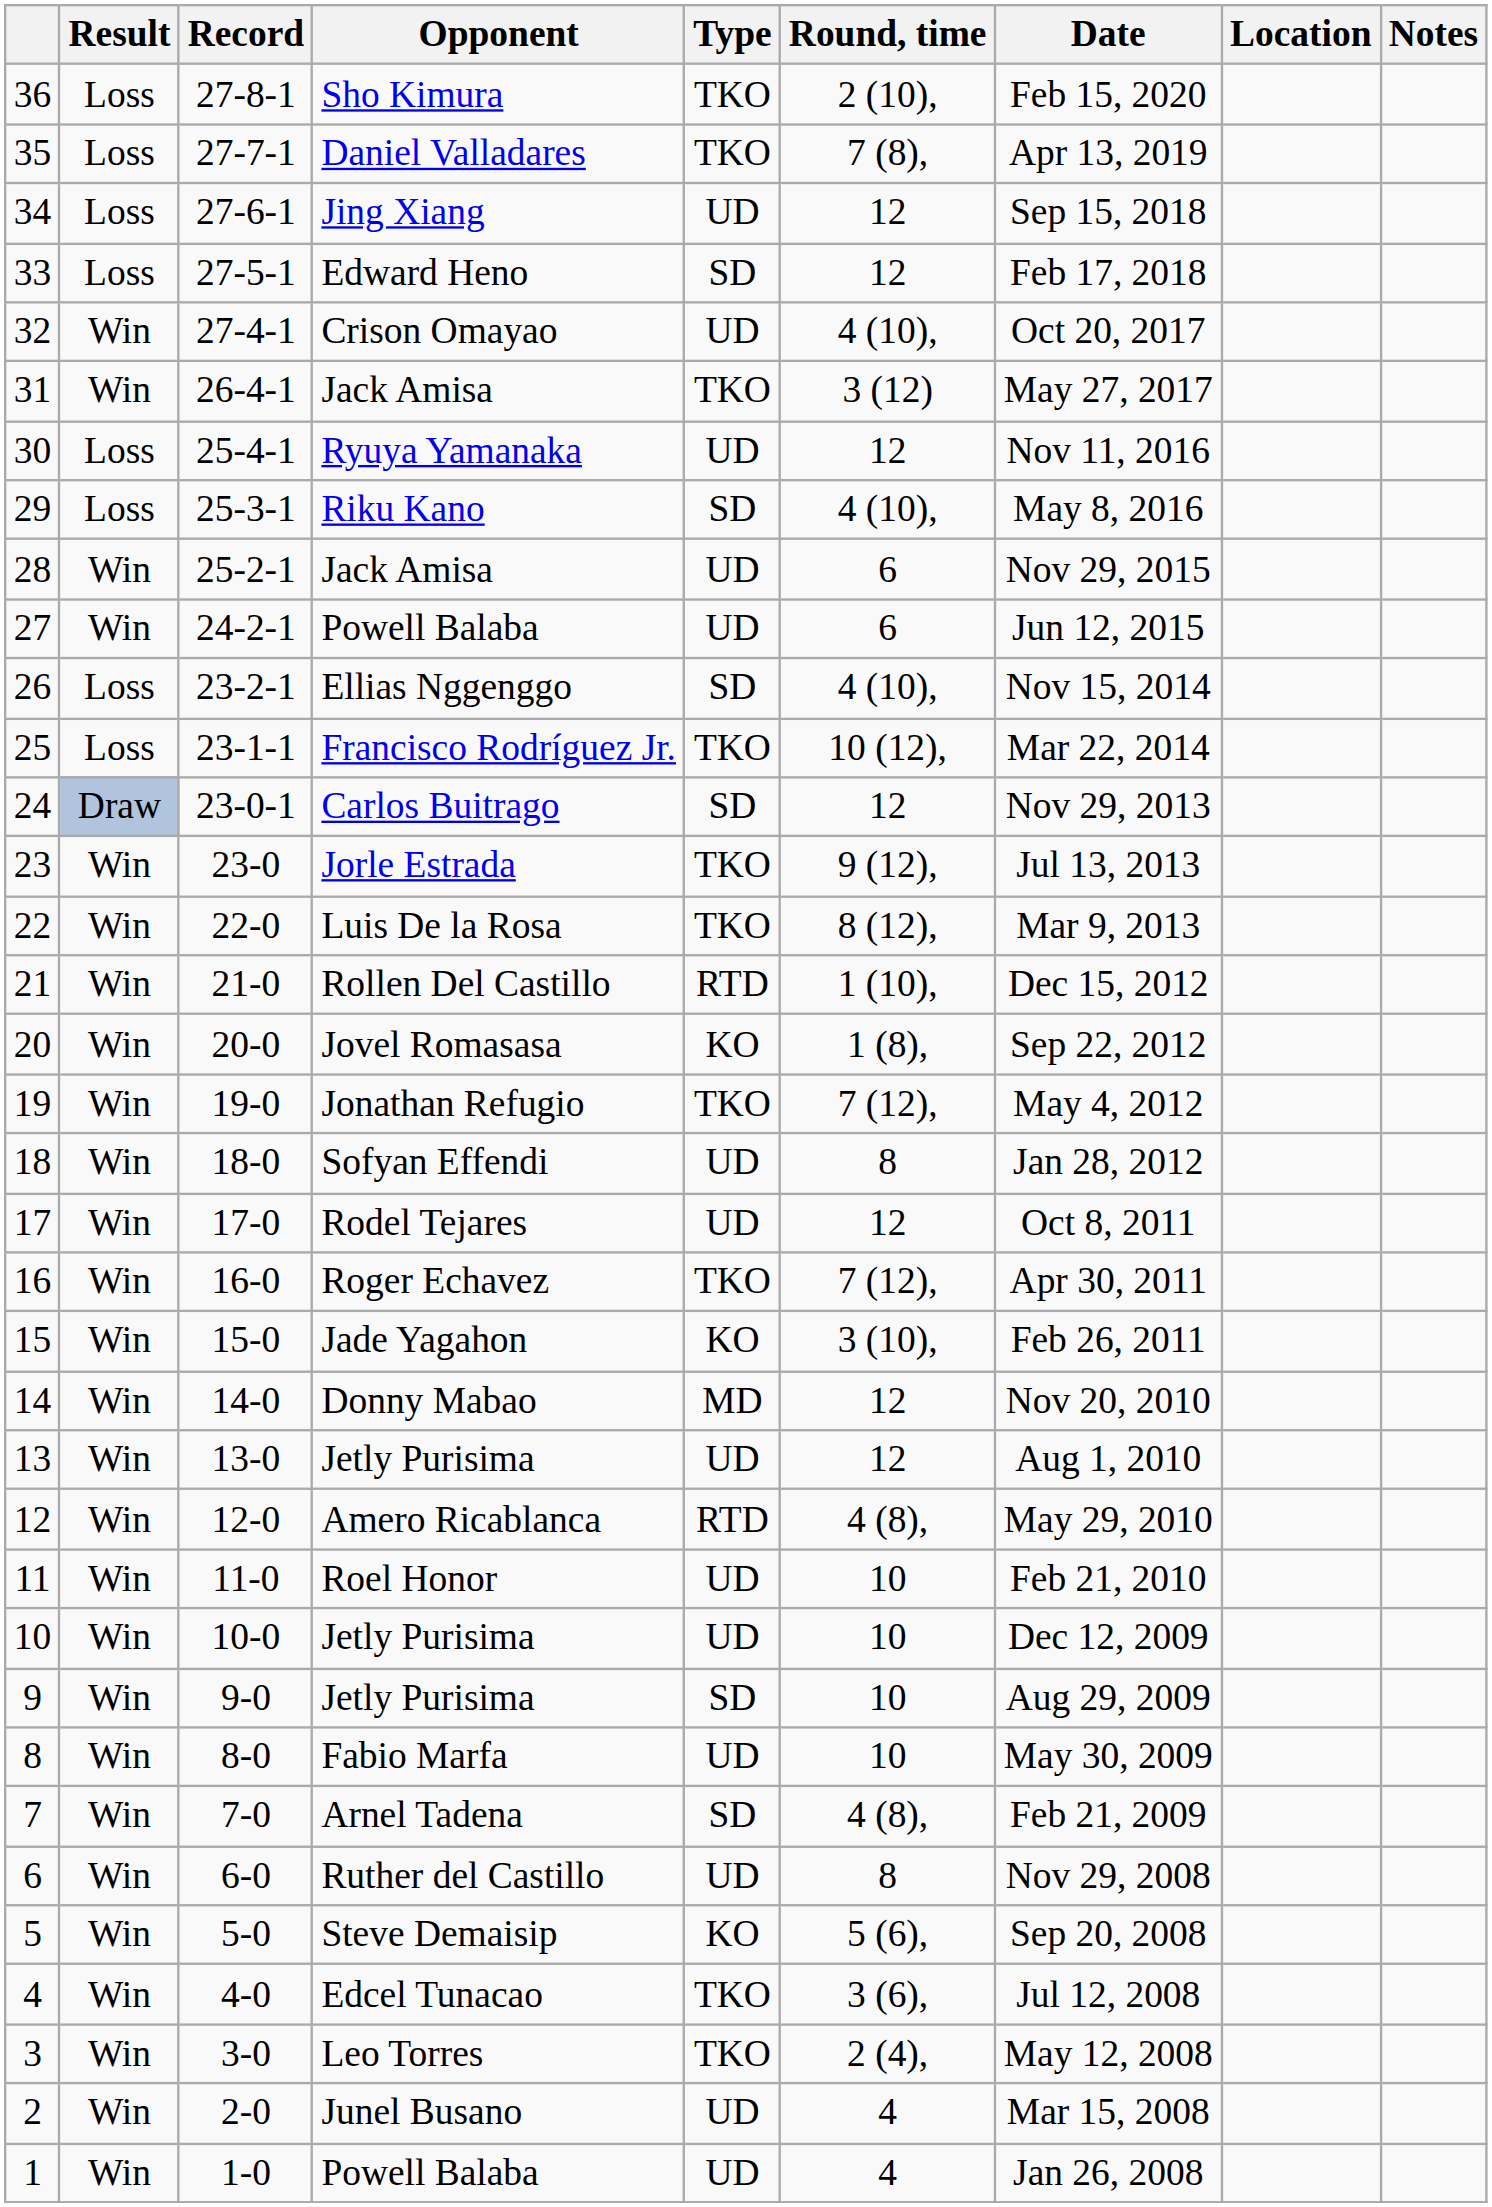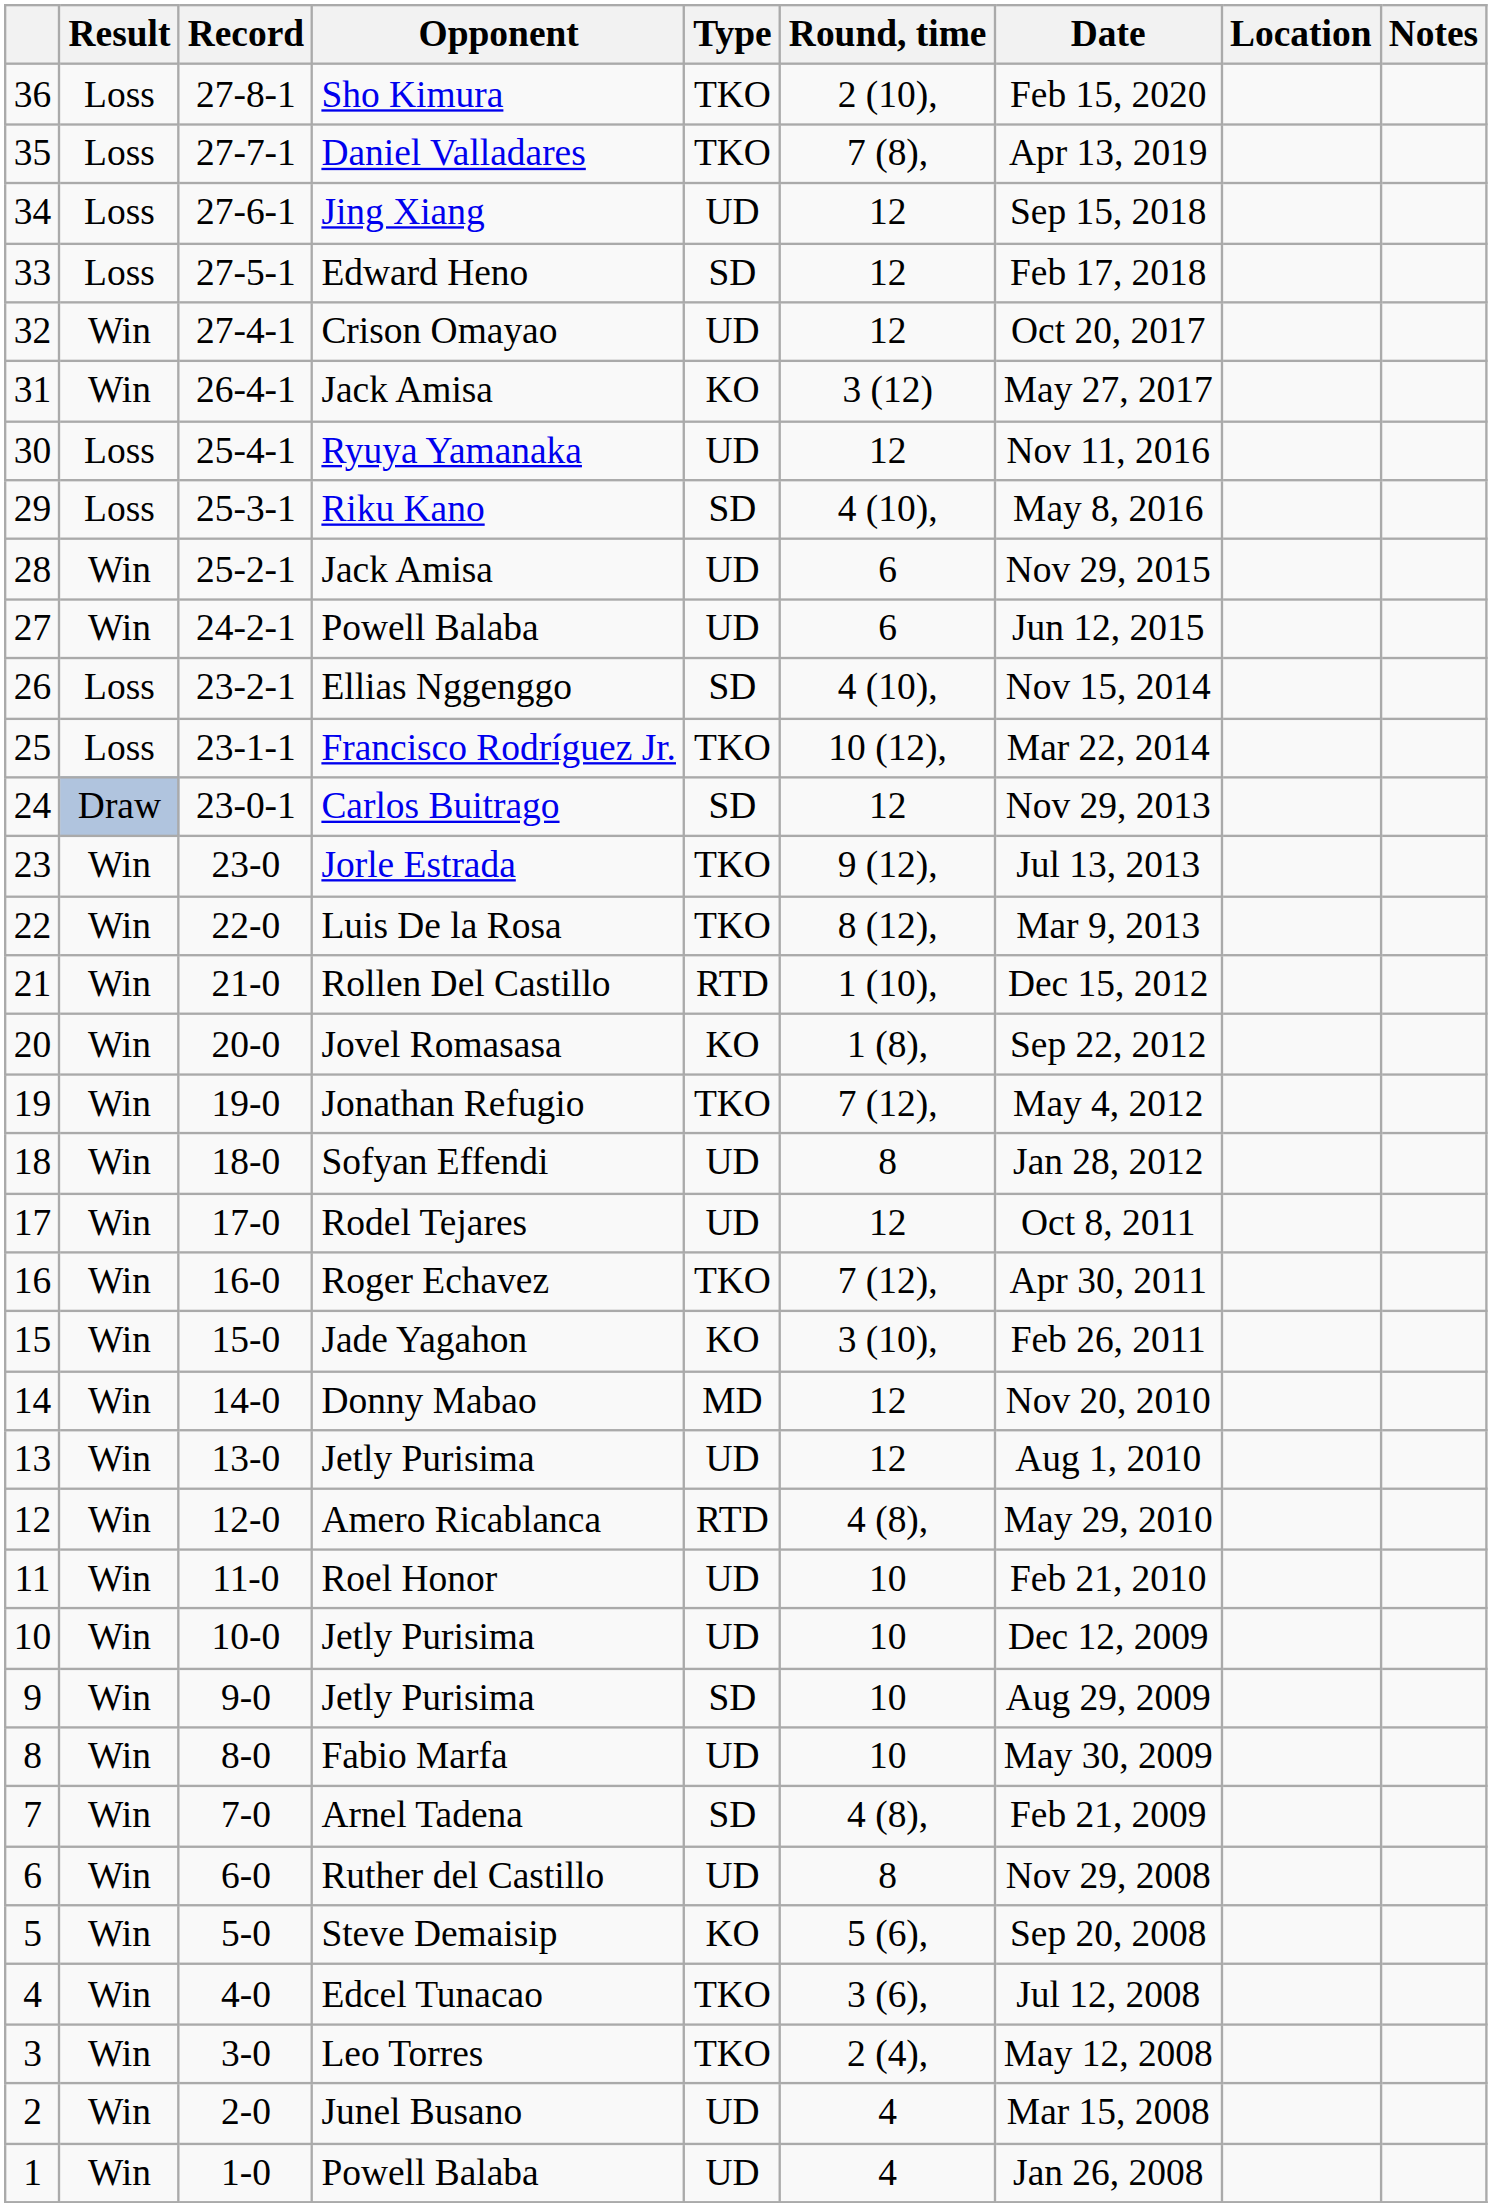 <table class="wikitable" style="text-align:center">
 <tr>
 <th></th>
 <th>Result</th>
 <th>Record</th>
 <th>Opponent</th>
 <th>Type</th>
 <th>Round, time</th>
 <th>Date</th>
 <th>Location</th>
 <th>Notes</th>
 </tr>
 <tr>
 <td>36</td>
 <td>Loss</td>
 <td>27-8-1</td>
 <td align=left> <a href='#'>Sho Kimura</a></td>
 <td>TKO</td>
 <td>2 (10), </td>
 <td>Feb 15, 2020</td>
 <td align=left> </td>
 <td></td>
 </tr>
 <tr>
 <td>35</td>
 <td>Loss</td>
 <td>27-7-1</td>
 <td align=left> <a href='#'>Daniel Valladares</a></td>
 <td>TKO</td>
 <td>7 (8), </td>
 <td>Apr 13, 2019</td>
 <td align=left> </td>
 <td></td>
 </tr>
 <tr>
 <td>34</td>
 <td>Loss</td>
 <td>27-6-1</td>
 <td align=left> <a href='#'>Jing Xiang</a></td>
 <td>UD</td>
 <td>12</td>
 <td>Sep 15, 2018</td>
 <td align=left> </td>
 <td align=left></td>
 </tr>
 <tr align=center>
 <td>33</td>
 <td>Loss</td>
 <td>27-5-1</td>
 <td align=left> Edward Heno</td>
 <td>SD</td>
 <td>12</td>
 <td>Feb 17, 2018</td>
 <td align=left> </td>
 <td align=left></td>
 </tr>
 <tr align=center>
 <td>32</td>
 <td>Win</td>
 <td>27-4-1</td>
 <td align=left> Crison Omayao</td>
 <td>UD</td>
-<td>4 (10), </td>
+<td>12</td>
 <td>Oct 20, 2017</td>
 <td align=left></td>
 <td align=left></td>
 </tr>
 <tr align=center>
 <td>31</td>
 <td>Win</td>
 <td>26-4-1</td>
 <td align=left> Jack Amisa</td>
-<td>TKO</td>
+<td>KO</td>
 <td>3 (12) </td>
 <td>May 27, 2017</td>
 <td align=left></td>
 <td align=left></td>
 </tr>
 <tr align=center>
 <td>30</td>
 <td>Loss</td>
 <td>25-4-1</td>
 <td align=left> <a href='#'>Ryuya Yamanaka</a></td>
 <td>UD</td>
 <td>12</td>
 <td>Nov 11, 2016</td>
 <td align=left></td>
 <td align=left></td>
 </tr>
 <tr align=center>
 <td>29</td>
 <td>Loss</td>
 <td>25-3-1</td>
 <td align=left> <a href='#'>Riku Kano</a></td>
 <td>SD</td>
 <td>4 (10), </td>
 <td>May 8, 2016</td>
 <td align=left></td>
 <td align=left></td>
 </tr>
 <tr align=center>
 <td>28</td>
 <td>Win</td>
 <td>25-2-1</td>
 <td align=left> Jack Amisa</td>
 <td>UD</td>
 <td>6</td>
 <td>Nov 29, 2015</td>
 <td align=left></td>
 <td align=left></td>
 </tr>
 <tr align=center>
 <td>27</td>
 <td>Win</td>
 <td>24-2-1</td>
 <td align=left> Powell Balaba</td>
 <td>UD</td>
 <td>6</td>
 <td>Jun 12, 2015</td>
 <td align=left></td>
 <td align=left></td>
 </tr>
 <tr align=center>
 <td>26</td>
 <td>Loss</td>
 <td>23-2-1</td>
 <td align=left> Ellias Nggenggo</td>
 <td>SD</td>
 <td>4 (10), </td>
 <td>Nov 15, 2014</td>
 <td align=left></td>
 <td align=left></td>
 </tr>
 <tr align=center>
 <td>25</td>
 <td>Loss</td>
 <td>23-1-1</td>
 <td align=left> <a href='#'>Francisco Rodríguez Jr.</a></td>
 <td>TKO</td>
 <td>10 (12), </td>
 <td>Mar 22, 2014</td>
 <td align=left> </td>
 <td align=left></td>
 </tr>
 <tr align=center>
 <td>24</td>
 <td style="background: #B0C4DE">Draw</td>
 <td>23-0-1</td>
 <td align=left> <a href='#'>Carlos Buitrago</a></td>
 <td>SD</td>
 <td>12</td>
 <td>Nov 29, 2013</td>
 <td align=left></td>
 <td align=left></td>
 </tr>
 <tr align=center>
 <td>23</td>
 <td>Win</td>
 <td>23-0</td>
 <td align=left> <a href='#'>Jorle Estrada</a></td>
 <td>TKO</td>
 <td>9 (12), </td>
 <td>Jul 13, 2013</td>
 <td align=left> </td>
 <td align=left></td>
 </tr>
 <tr align=center>
 <td>22</td>
 <td>Win</td>
 <td>22-0</td>
 <td align=left> Luis De la Rosa</td>
 <td>TKO</td>
 <td>8 (12), </td>
 <td>Mar 9, 2013</td>
 <td align=left> </td>
 <td align=left></td>
 </tr>
 <tr align=center>
 <td>21</td>
 <td>Win</td>
 <td>21-0</td>
 <td align=left> Rollen Del Castillo</td>
 <td>RTD</td>
 <td>1 (10), </td>
 <td>Dec 15, 2012</td>
 <td align=left> </td>
 <td align=left></td>
 </tr>
 <tr align=center>
 <td>20</td>
 <td>Win</td>
 <td>20-0</td>
 <td align=left> Jovel Romasasa</td>
 <td>KO</td>
 <td>1 (8), </td>
 <td>Sep 22, 2012</td>
 <td align=left> </td>
 <td align=left></td>
 </tr>
 <tr align=center>
 <td>19</td>
 <td>Win</td>
 <td>19-0</td>
 <td align=left> Jonathan Refugio</td>
 <td>TKO</td>
 <td>7 (12), </td>
 <td>May 4, 2012</td>
 <td align=left> </td>
 <td align=left></td>
 </tr>
 <tr align=center>
 <td>18</td>
 <td>Win</td>
 <td>18-0</td>
 <td align=left> Sofyan Effendi</td>
 <td>UD</td>
 <td>8</td>
 <td>Jan 28, 2012</td>
 <td align=left> </td>
 <td align=left></td>
 </tr>
 <tr align=center>
 <td>17</td>
 <td>Win</td>
 <td>17-0</td>
 <td align=left> Rodel Tejares</td>
 <td>UD</td>
 <td>12</td>
 <td>Oct 8, 2011</td>
 <td align=left> </td>
 <td align=left></td>
 </tr>
 <tr align=center>
 <td>16</td>
 <td>Win</td>
 <td>16-0</td>
 <td align=left> Roger Echavez</td>
 <td>TKO</td>
 <td>7 (12), </td>
 <td>Apr 30, 2011</td>
 <td align=left> </td>
 <td align=left></td>
 </tr>
 <tr align=center>
 <td>15</td>
 <td>Win</td>
 <td>15-0</td>
 <td align=left> Jade Yagahon</td>
 <td>KO</td>
 <td>3 (10), </td>
 <td>Feb 26, 2011</td>
 <td align=left> </td>
 <td align=left></td>
 </tr>
 <tr align=center>
 <td>14</td>
 <td>Win</td>
 <td>14-0</td>
 <td align=left> Donny Mabao</td>
 <td>MD</td>
 <td>12</td>
 <td>Nov 20, 2010</td>
 <td align=left> </td>
 <td align=left></td>
 </tr>
 <tr align=center>
 <td>13</td>
 <td>Win</td>
 <td>13-0</td>
 <td align=left> Jetly Purisima</td>
 <td>UD</td>
 <td>12</td>
 <td>Aug 1, 2010</td>
 <td align=left> </td>
 <td align=left></td>
 </tr>
 <tr align=center>
 <td>12</td>
 <td>Win</td>
 <td>12-0</td>
 <td align=left> Amero Ricablanca</td>
 <td>RTD</td>
 <td>4 (8), </td>
 <td>May 29, 2010</td>
 <td align=left> </td>
 <td align=left></td>
 </tr>
 <tr align=center>
 <td>11</td>
 <td>Win</td>
 <td>11-0</td>
 <td align=left> Roel Honor</td>
 <td>UD</td>
 <td>10</td>
 <td>Feb 21, 2010</td>
 <td align=left> </td>
 <td align=left></td>
 </tr>
 <tr align=center>
 <td>10</td>
 <td>Win</td>
 <td>10-0</td>
 <td align=left> Jetly Purisima</td>
 <td>UD</td>
 <td>10</td>
 <td>Dec 12, 2009</td>
 <td align=left> </td>
 <td align=left></td>
 </tr>
 <tr align=center>
 <td>9</td>
 <td>Win</td>
 <td>9-0</td>
 <td align=left> Jetly Purisima</td>
 <td>SD</td>
 <td>10</td>
 <td>Aug 29, 2009</td>
 <td align=left> </td>
 <td align=left></td>
 </tr>
 <tr align=center>
 <td>8</td>
 <td>Win</td>
 <td>8-0</td>
 <td align=left> Fabio Marfa</td>
 <td>UD</td>
 <td>10</td>
 <td>May 30, 2009</td>
 <td align=left> </td>
 <td align=left></td>
 </tr>
 <tr align=center>
 <td>7</td>
 <td>Win</td>
 <td>7-0</td>
 <td align=left> Arnel Tadena</td>
 <td>SD</td>
 <td>4 (8), </td>
 <td>Feb 21, 2009</td>
 <td align=left> </td>
 <td align=left></td>
 </tr>
 <tr align=center>
 <td>6</td>
 <td>Win</td>
 <td>6-0</td>
 <td align=left> Ruther del Castillo</td>
 <td>UD</td>
 <td>8</td>
 <td>Nov 29, 2008</td>
 <td align=left> </td>
 <td align=left></td>
 </tr>
 <tr align=center>
 <td>5</td>
 <td>Win</td>
 <td>5-0</td>
 <td align=left> Steve Demaisip</td>
 <td>KO</td>
 <td>5 (6), </td>
 <td>Sep 20, 2008</td>
 <td align=left> </td>
 <td align=left></td>
 </tr>
 <tr align=center>
 <td>4</td>
 <td>Win</td>
 <td>4-0</td>
 <td align=left> Edcel Tunacao</td>
 <td>TKO</td>
 <td>3 (6), </td>
 <td>Jul 12, 2008</td>
 <td align=left> </td>
 <td align=left></td>
 </tr>
 <tr align=center>
 <td>3</td>
 <td>Win</td>
 <td>3-0</td>
 <td align=left> Leo Torres</td>
 <td>TKO</td>
 <td>2 (4), </td>
 <td>May 12, 2008</td>
 <td align=left> </td>
 <td align=left></td>
 </tr>
 <tr align=center>
 <td>2</td>
 <td>Win</td>
 <td>2-0</td>
 <td align=left> Junel Busano</td>
 <td>UD</td>
 <td>4</td>
 <td>Mar 15, 2008</td>
 <td align=left> </td>
 <td align=left></td>
 </tr>
 <tr align=center>
 <td>1</td>
 <td>Win</td>
 <td>1-0</td>
 <td align=left> Powell Balaba</td>
 <td>UD</td>
 <td>4</td>
 <td>Jan 26, 2008</td>
 <td align=left> </td>
 <td align=left></td>
 </tr>
 <tr align=center>
 </tr>
 </table>
